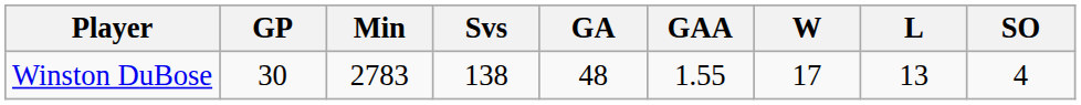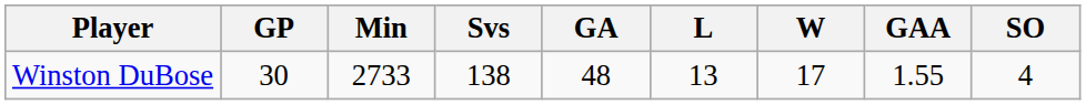 <table class="wikitable">
 <tr>
 <th bgcolor="#DDDDFF" width="20%">Player</th>
 <th bgcolor="#DDDDFF" width="10%">GP</th>
 <th bgcolor="#DDDDFF" width="10%">Min</th>
 <th bgcolor="#DDDDFF" width="10%">Svs</th>
 <th bgcolor="#DDDDFF" width="10%">GA</th>
+<th bgcolor="#DDDDFF" width="10%">L</th>
+<th bgcolor="#DDDDFF" width="10%">W</th>
 <th bgcolor="#DDDDFF" width="10%">GAA</th>
-<th bgcolor="#DDDDFF" width="10%">W</th>
-<th bgcolor="#DDDDFF" width="10%">L</th>
 <th bgcolor="#DDDDFF" width="10%">SO</th>
 </tr>
 <tr align=center>
 <td align=left><a href='#'>Winston DuBose</a></td>
 <td>30</td>
-<td>2783</td>
+<td>2733</td>
 <td>138</td>
 <td>48</td>
+<td>13</td>
+<td>17</td>
 <td>1.55</td>
-<td>17</td>
-<td>13</td>
 <td>4</td>
 </tr>
 </table>
